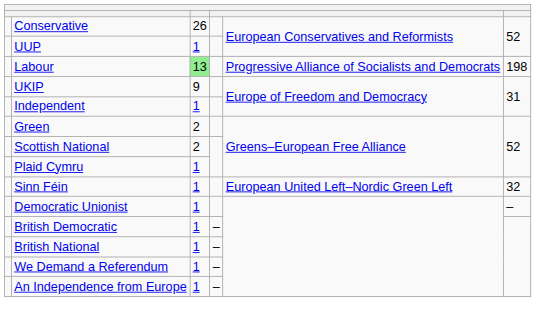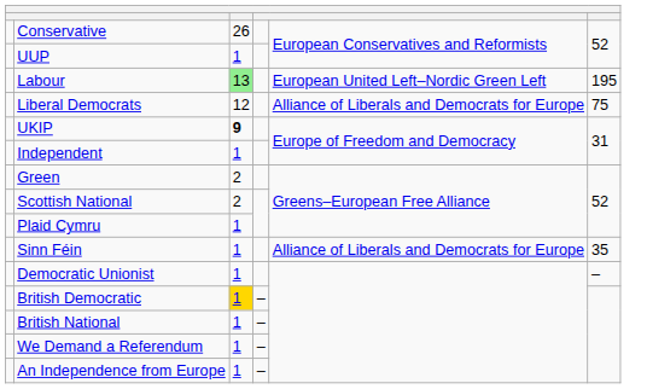 <table class="wikitable" style="font-size:90%">
 <tr>
 <th colspan=6> </th>
 </tr>
 <tr>
 <th colspan=2></th>
 <th></th>
 <th colspan=2></th>
 <th></th>
 </tr>
 <tr>
 <td></td>
 <td><a href='#'>Conservative</a></td>
 <td>26</td>
 <td></td>
 <td rowspan="2"><a href='#'>European Conservatives and Reformists</a></td>
 <td rowspan="2">52</td>
 </tr>
 <tr>
 <td></td>
 <td><a href='#'>UUP</a></td>
 <td><a href='#'>1</a></td>
 </tr>
 <tr>
 <td></td>
 <td><a href='#'>Labour</a></td>
 <td style="background: lightgreen;">13</td>
 <td></td>
-<td><a href='#'>Progressive Alliance of Socialists and Democrats</a></td>
-<td>198</td>
+<td><a href='#'>European United Left–Nordic Green Left</a></td>
+<td>195</td>
+</tr>
+<tr>
+<td></td>
+<td><a href='#'>Liberal Democrats</a></td>
+<td>12</td>
+<td></td>
+<td><a href='#'>Alliance of Liberals and Democrats for Europe</a></td>
+<td>75</td>
 </tr>
 <tr>
 <td></td>
 <td><a href='#'>UKIP</a></td>
-<td>9</td>
+<td><strong>9</strong></td>
 <td></td>
 <td rowspan="2"><a href='#'>Europe of Freedom and Democracy</a></td>
 <td rowspan="2">31</td>
 </tr>
 <tr>
 <td style="width:1px;"></td>
 <td><a href='#'>Independent</a></td>
 <td><a href='#'>1</a></td>
 </tr>
 <tr>
 <td></td>
 <td><a href='#'>Green</a></td>
 <td>2</td>
 <td></td>
 <td rowspan="3"><a href='#'>Greens–European Free Alliance</a></td>
 <td rowspan="3">52</td>
 </tr>
 <tr>
 <td></td>
 <td><a href='#'>Scottish National</a></td>
 <td>2</td>
 </tr>
 <tr>
 <td></td>
 <td><a href='#'>Plaid Cymru</a></td>
 <td><a href='#'>1</a></td>
 </tr>
 <tr>
 <td></td>
 <td><a href='#'>Sinn Féin</a></td>
 <td><a href='#'>1</a></td>
 <td></td>
-<td><a href='#'>European United Left–Nordic Green Left</a></td>
-<td>32</td>
+<td><a href='#'>Alliance of Liberals and Democrats for Europe</a></td>
+<td>35</td>
 </tr>
 <tr>
 <td></td>
 <td><a href='#'>Democratic Unionist</a></td>
 <td><a href='#'>1</a></td>
 <td></td>
 <td rowspan="5"></td>
 <td>–</td>
 </tr>
 <tr>
 <td></td>
 <td><a href='#'>British Democratic</a></td>
-<td><a href='#'>1</a></td>
+<td style="background: gold;"><a href='#'>1</a></td>
 <td>–</td>
 </tr>
 <tr>
 <td></td>
 <td><a href='#'>British National</a></td>
 <td><a href='#'>1</a></td>
 <td>–</td>
 </tr>
 <tr>
 <td></td>
 <td><a href='#'>We Demand a Referendum</a></td>
 <td><a href='#'>1</a></td>
 <td>–</td>
 </tr>
 <tr>
 <td></td>
 <td><a href='#'>An Independence from Europe</a></td>
 <td><a href='#'>1</a></td>
 <td>–</td>
 </tr>
 </table>
